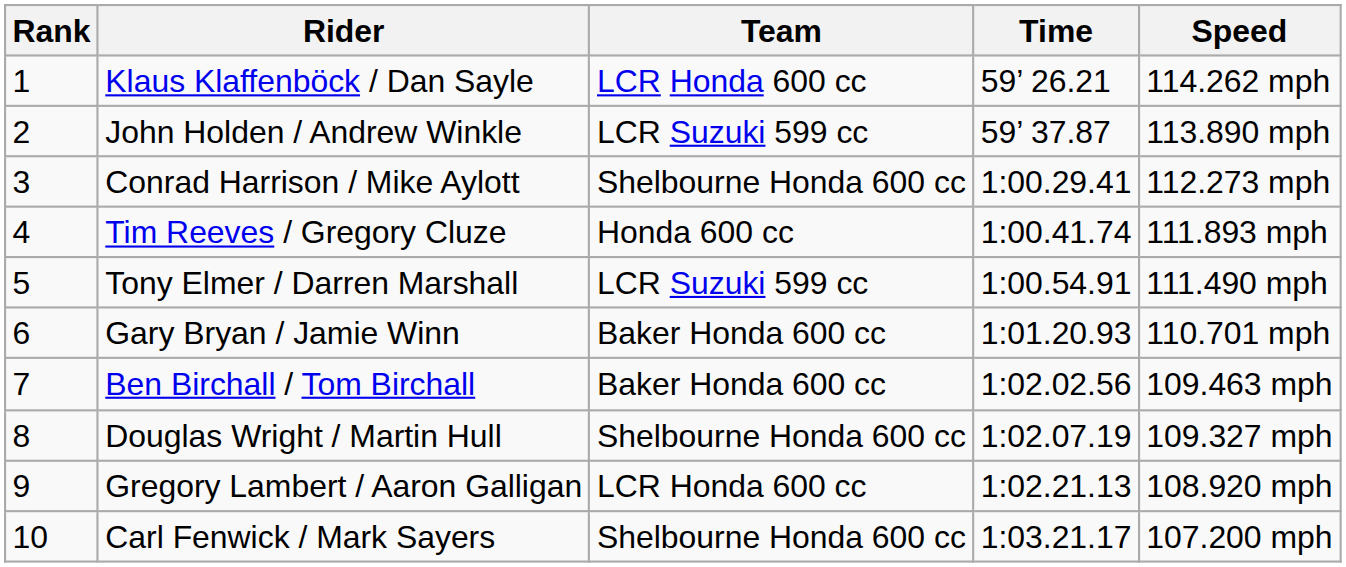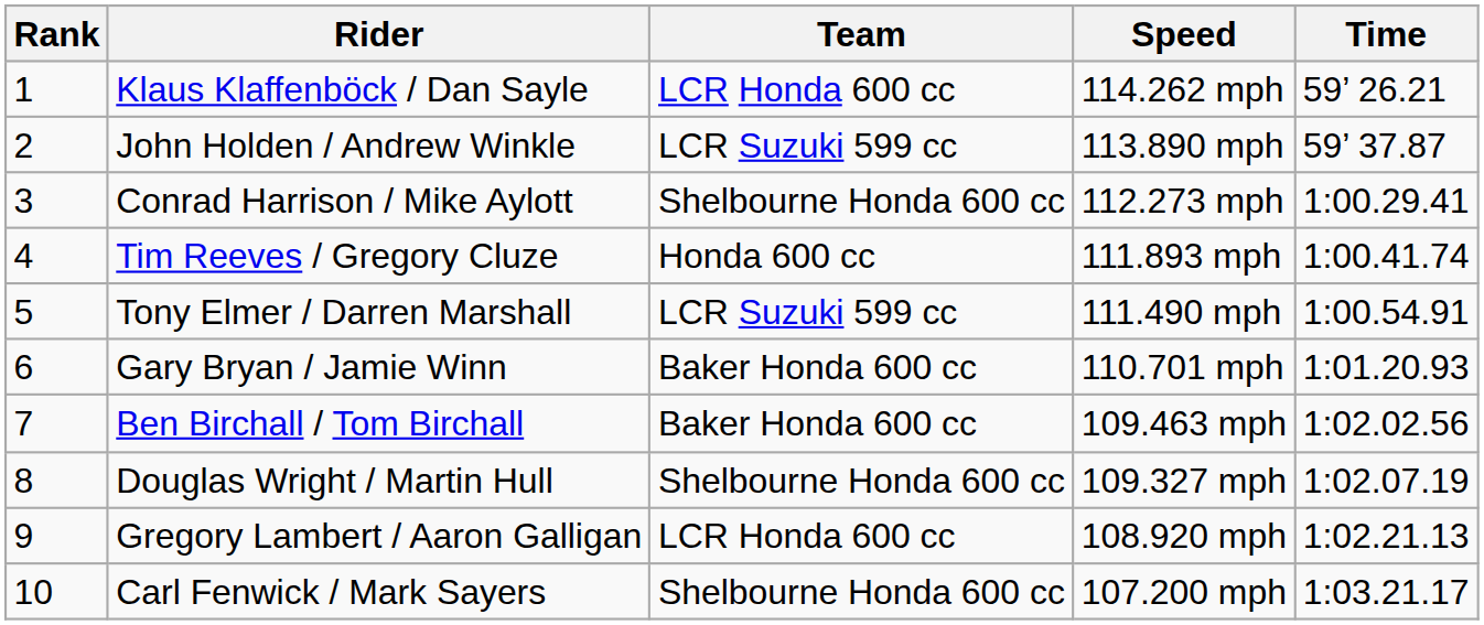 <table class="wikitable" style="font-size: 95%;">
 <tr style="background:#efefef;">
 <th>Rank</th>
 <th>Rider</th>
 <th>Team</th>
+<th>Speed</th>
 <th>Time</th>
-<th>Speed</th>
 </tr>
 <tr>
 <td>1</td>
 <td> <a href='#'>Klaus Klaffenböck</a> /  Dan Sayle</td>
 <td><a href='#'>LCR</a> <a href='#'>Honda</a> 600 cc</td>
+<td>114.262 mph</td>
 <td>59’ 26.21</td>
-<td>114.262 mph</td>
 </tr>
 <tr>
 <td>2</td>
 <td> John Holden /  Andrew Winkle</td>
 <td>LCR <a href='#'>Suzuki</a> 599 cc</td>
+<td>113.890 mph</td>
 <td>59’ 37.87</td>
-<td>113.890 mph</td>
 </tr>
 <tr>
 <td>3</td>
 <td> Conrad Harrison /  Mike Aylott</td>
 <td>Shelbourne Honda 600 cc</td>
+<td>112.273 mph</td>
 <td>1:00.29.41</td>
-<td>112.273 mph</td>
 </tr>
 <tr>
 <td>4</td>
 <td> <a href='#'>Tim Reeves</a> /  Gregory Cluze</td>
 <td>Honda 600 cc</td>
+<td>111.893 mph</td>
 <td>1:00.41.74</td>
-<td>111.893 mph</td>
 </tr>
 <tr>
 <td>5</td>
 <td> Tony Elmer /  Darren Marshall</td>
 <td>LCR <a href='#'>Suzuki</a> 599 cc</td>
+<td>111.490 mph</td>
 <td>1:00.54.91</td>
-<td>111.490 mph</td>
 </tr>
 <tr>
 <td>6</td>
 <td> Gary Bryan /  Jamie Winn</td>
 <td>Baker Honda 600 cc</td>
+<td>110.701 mph</td>
 <td>1:01.20.93</td>
-<td>110.701 mph</td>
 </tr>
 <tr>
 <td>7</td>
 <td> <a href='#'>Ben Birchall</a> /  <a href='#'>Tom Birchall</a></td>
 <td>Baker Honda 600 cc</td>
+<td>109.463 mph</td>
 <td>1:02.02.56</td>
-<td>109.463 mph</td>
 </tr>
 <tr>
 <td>8</td>
 <td> Douglas Wright /  Martin Hull</td>
 <td>Shelbourne Honda 600 cc</td>
+<td>109.327 mph</td>
 <td>1:02.07.19</td>
-<td>109.327 mph</td>
 </tr>
 <tr>
 <td>9</td>
 <td> Gregory Lambert /  Aaron Galligan</td>
 <td>LCR Honda 600 cc</td>
+<td>108.920 mph</td>
 <td>1:02.21.13</td>
-<td>108.920 mph</td>
 </tr>
 <tr>
 <td>10</td>
 <td> Carl Fenwick /  Mark Sayers</td>
 <td>Shelbourne Honda 600 cc</td>
+<td>107.200 mph</td>
 <td>1:03.21.17</td>
-<td>107.200 mph</td>
 </tr>
 </table>
